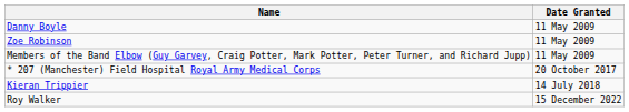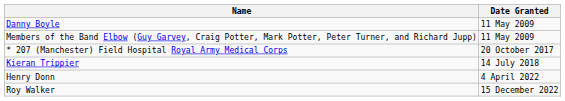 <table class="wikitable">
 <tr>
 <th>Name</th>
 <th>Date Granted</th>
 </tr>
 <tr>
 <td><a href='#'>Danny Boyle</a></td>
-<td>11 May 2009</td>
-</tr>
-<tr>
-<td><a href='#'>Zoe Robinson</a></td>
 <td>11 May 2009</td>
 </tr>
 <tr>
 <td>Members of the Band <a href='#'>Elbow</a> (<a href='#'>Guy Garvey</a>, Craig Potter, Mark Potter, Peter Turner, and Richard Jupp)</td>
 <td>11 May 2009</td>
 </tr>
 <tr>
 <td>* 207 (Manchester) Field Hospital <a href='#'>Royal Army Medical Corps</a></td>
 <td>20 October 2017</td>
 </tr>
 <tr>
 <td><a href='#'>Kieran Trippier</a></td>
 <td>14 July 2018</td>
 </tr>
 <tr>
+<td>Henry Donn</td>
+<td>4 April 2022</td>
+</tr>
+<tr>
 <td>Roy Walker</td>
 <td>15 December 2022</td>
 </tr>
 </table>
